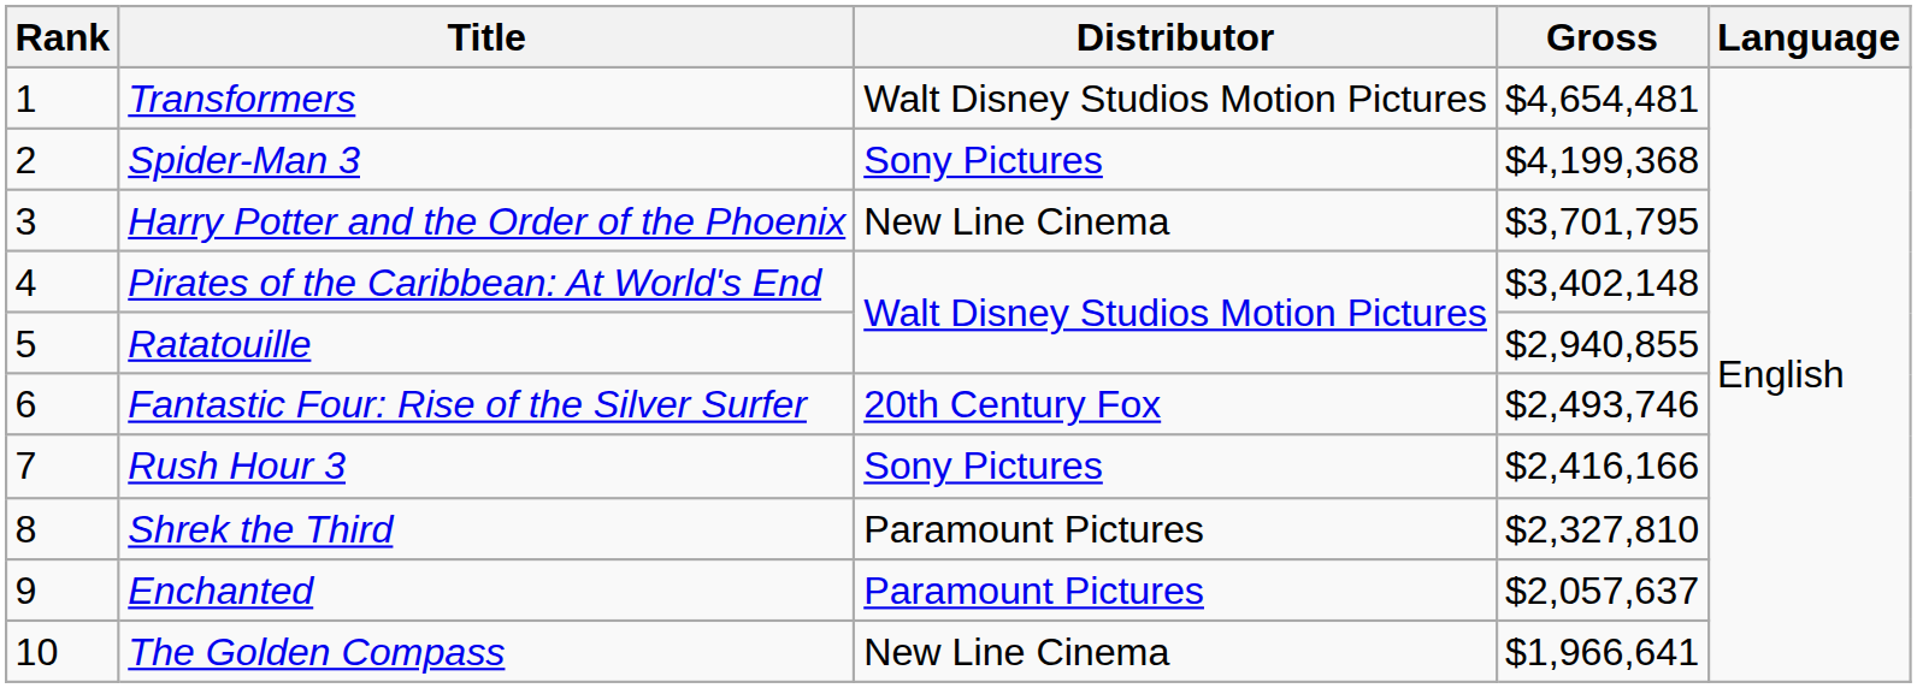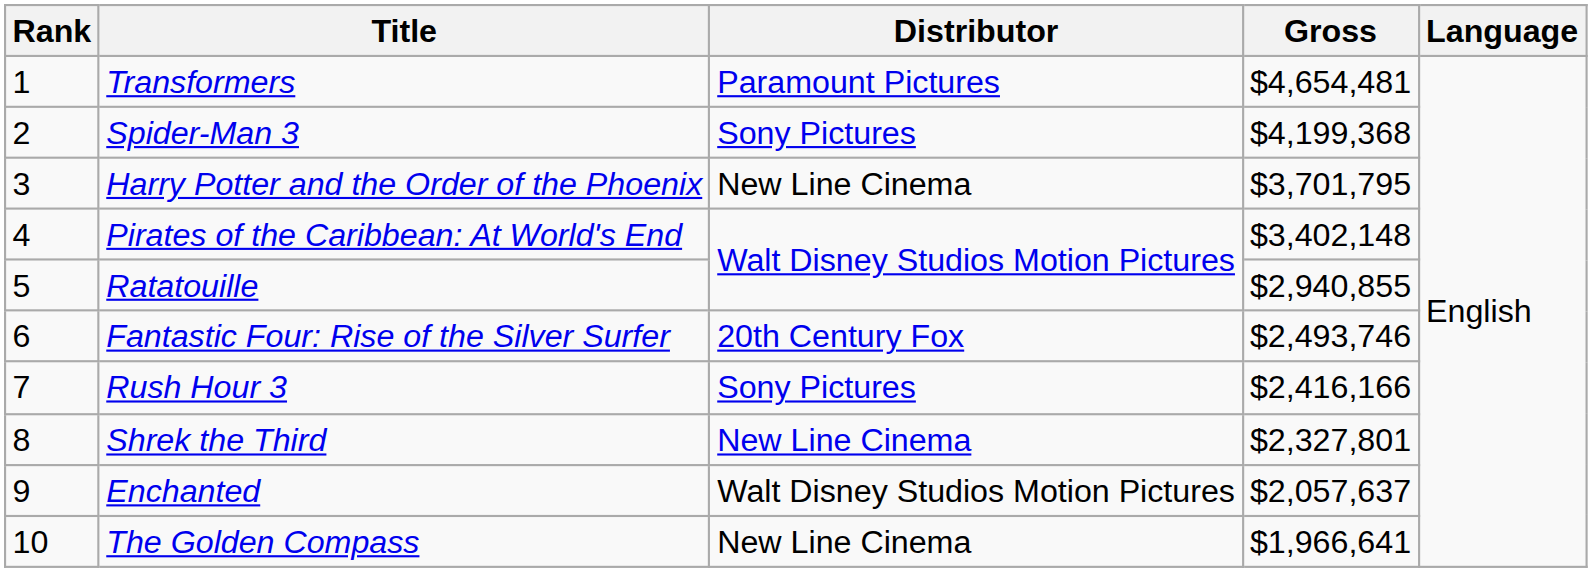 <table class="wikitable" style="font-size:95%">
 <tr>
 <th scope="col">Rank</th>
 <th scope="col">Title</th>
 <th scope="col">Distributor</th>
 <th scope="col">Gross</th>
 <th scope="col">Language</th>
 </tr>
 <tr>
 <td>1</td>
 <td><em><a href='#'>Transformers</a></em></td>
-<td>Walt Disney Studios Motion Pictures</td>
+<td><a href='#'>Paramount Pictures</a></td>
 <td>$4,654,481</td>
 <td rowspan="10">English</td>
 </tr>
 <tr>
 <td>2</td>
 <td><em><a href='#'>Spider-Man 3</a></em></td>
 <td><a href='#'>Sony Pictures</a></td>
 <td>$4,199,368</td>
 </tr>
 <tr>
 <td>3</td>
 <td><em><a href='#'>Harry Potter and the Order of the Phoenix</a></em></td>
 <td>New Line Cinema</td>
 <td>$3,701,795</td>
 </tr>
 <tr>
 <td>4</td>
 <td><em><a href='#'>Pirates of the Caribbean: At World's End</a></em></td>
 <td rowspan="2"><a href='#'>Walt Disney Studios Motion Pictures</a></td>
 <td>$3,402,148</td>
 </tr>
 <tr>
 <td>5</td>
 <td><em><a href='#'>Ratatouille</a></em></td>
 <td>$2,940,855</td>
 </tr>
 <tr>
 <td>6</td>
 <td><em><a href='#'>Fantastic Four: Rise of the Silver Surfer</a></em></td>
 <td><a href='#'>20th Century Fox</a></td>
 <td>$2,493,746</td>
 </tr>
 <tr>
 <td>7</td>
 <td><em><a href='#'>Rush Hour 3</a></em></td>
 <td><a href='#'>Sony Pictures</a></td>
 <td>$2,416,166</td>
 </tr>
 <tr>
 <td>8</td>
 <td><em><a href='#'>Shrek the Third</a></em></td>
-<td>Paramount Pictures</td>
-<td>$2,327,810</td>
+<td><a href='#'>New Line Cinema</a></td>
+<td>$2,327,801</td>
 </tr>
 <tr>
 <td>9</td>
 <td><em><a href='#'>Enchanted</a></em></td>
-<td><a href='#'>Paramount Pictures</a></td>
+<td>Walt Disney Studios Motion Pictures</td>
 <td>$2,057,637</td>
 </tr>
 <tr>
 <td>10</td>
 <td><em><a href='#'>The Golden Compass</a></em></td>
 <td>New Line Cinema</td>
 <td>$1,966,641</td>
 </tr>
 </table>
